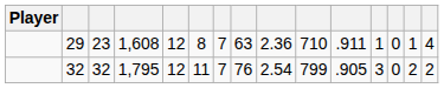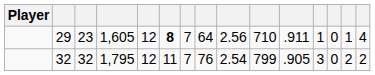 <table class="wikitable sortable" style="text-align:center;">
 <tr>
 <th>Player</th>
 <th></th>
 <th></th>
 <th></th>
 <th></th>
 <th></th>
 <th></th>
 <th></th>
 <th></th>
 <th></th>
 <th></th>
 <th></th>
 <th></th>
 <th></th>
 <th></th>
 </tr>
 <tr>
 <td></td>
 <td>29</td>
 <td>23</td>
-<td>1,608</td>
+<td>1,605</td>
 <td>12</td>
-<td>8</td>
+<td><strong>8</strong></td>
 <td>7</td>
-<td>63</td>
-<td>2.36</td>
+<td>64</td>
+<td>2.56</td>
 <td>710</td>
 <td>.911</td>
 <td>1</td>
 <td>0</td>
 <td>1</td>
 <td>4</td>
 </tr>
 <tr>
 <td></td>
 <td>32</td>
 <td>32</td>
 <td>1,795</td>
 <td>12</td>
 <td>11</td>
 <td>7</td>
 <td>76</td>
 <td>2.54</td>
 <td>799</td>
 <td>.905</td>
 <td>3</td>
 <td>0</td>
 <td>2</td>
 <td>2</td>
 </tr>
 </table>
